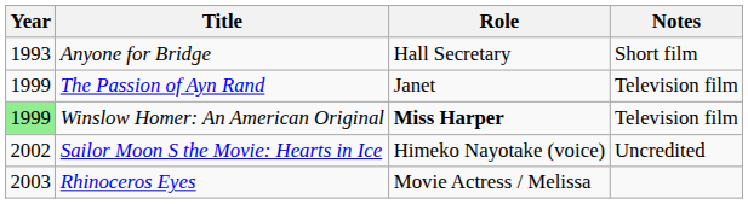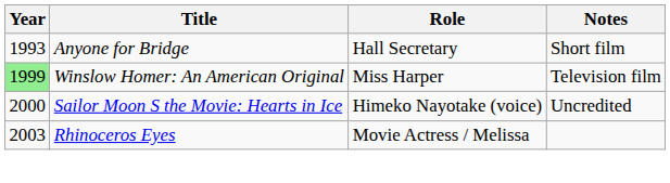 <table class="wikitable sortable">
 <tr>
 <th>Year</th>
 <th>Title</th>
 <th>Role</th>
 <th>Notes</th>
 </tr>
 <tr>
 <td>1993</td>
 <td><em>Anyone for Bridge</em></td>
 <td>Hall Secretary</td>
 <td>Short film</td>
 </tr>
 <tr>
-<td>1999</td>
-<td><em><a href='#'>The Passion of Ayn Rand</a></em></td>
-<td>Janet</td>
+<td style="background: lightgreen;">1999</td>
+<td><em>Winslow Homer: An American Original</em></td>
+<td>Miss Harper</td>
 <td>Television film</td>
 </tr>
 <tr>
-<td style="background: lightgreen;">1999</td>
-<td><em>Winslow Homer: An American Original</em></td>
-<td><strong>Miss Harper</strong></td>
-<td>Television film</td>
-</tr>
-<tr>
-<td>2002</td>
+<td>2000</td>
 <td><em><a href='#'>Sailor Moon S the Movie: Hearts in Ice</a></em></td>
 <td>Himeko Nayotake (voice)</td>
 <td>Uncredited</td>
 </tr>
 <tr>
 <td>2003</td>
 <td><em><a href='#'>Rhinoceros Eyes</a></em></td>
 <td>Movie Actress / Melissa</td>
 <td></td>
 </tr>
 </table>
